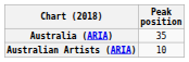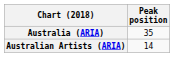 <table class="wikitable plainrowheaders" style="text-align:center;">
 <tr>
 <th scope="col">Chart (2018)</th>
 <th scope="col">Peak<br>position</th>
 </tr>
 <tr>
 <th scope="row">Australia (<a href='#'>ARIA</a>)</th>
 <td>35</td>
 </tr>
 <tr>
 <th scope="row">Australian Artists (<a href='#'>ARIA</a>)</th>
-<td>10</td>
+<td>14</td>
 </tr>
 </table>
